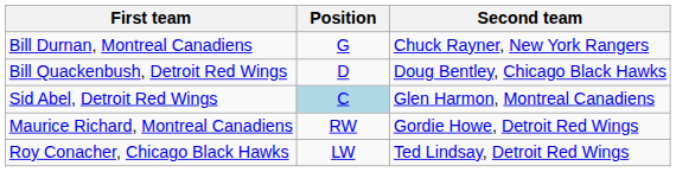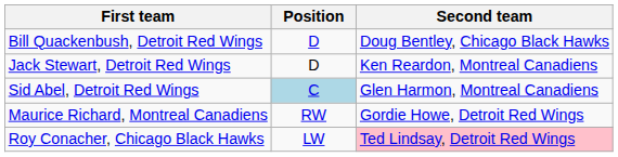 <table class="wikitable">
 <tr>
 <th>First team</th>
 <th>  Position  </th>
 <th>Second team</th>
 </tr>
 <tr>
-<td><a href='#'>Bill Durnan</a>, <a href='#'>Montreal Canadiens</a></td>
-<td align=center><a href='#'>G</a></td>
-<td><a href='#'>Chuck Rayner</a>, <a href='#'>New York Rangers</a></td>
-</tr>
-<tr>
 <td><a href='#'>Bill Quackenbush</a>, <a href='#'>Detroit Red Wings</a></td>
 <td align=center><a href='#'>D</a></td>
 <td><a href='#'>Doug Bentley</a>, <a href='#'>Chicago Black Hawks</a></td>
+</tr>
+<tr>
+<td><a href='#'>Jack Stewart</a>, <a href='#'>Detroit Red Wings</a></td>
+<td align=center>D</td>
+<td><a href='#'>Ken Reardon</a>, <a href='#'>Montreal Canadiens</a></td>
 </tr>
 <tr>
 <td><a href='#'>Sid Abel</a>, <a href='#'>Detroit Red Wings</a></td>
 <td align=center style="background: lightblue;"><a href='#'>C</a></td>
 <td><a href='#'>Glen Harmon</a>, <a href='#'>Montreal Canadiens</a></td>
 </tr>
 <tr>
 <td><a href='#'>Maurice Richard</a>, <a href='#'>Montreal Canadiens</a></td>
 <td align=center><a href='#'>RW</a></td>
 <td><a href='#'>Gordie Howe</a>, <a href='#'>Detroit Red Wings</a></td>
 </tr>
 <tr>
 <td><a href='#'>Roy Conacher</a>, <a href='#'>Chicago Black Hawks</a></td>
 <td align=center><a href='#'>LW</a></td>
-<td><a href='#'>Ted Lindsay</a>, <a href='#'>Detroit Red Wings</a></td>
+<td style="background: pink;"><a href='#'>Ted Lindsay</a>, <a href='#'>Detroit Red Wings</a></td>
 </tr>
 </table>
